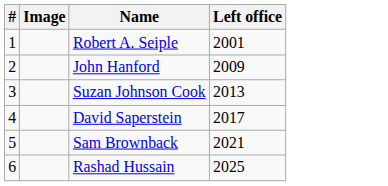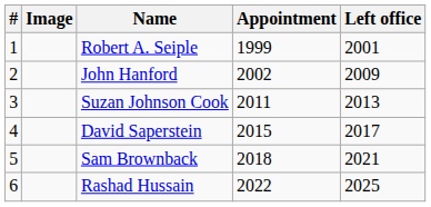 <table class="wikitable">
 <tr>
 <th>#</th>
 <th>Image</th>
 <th>Name</th>
+<th>Appointment</th>
 <th>Left office</th>
 </tr>
 <tr>
 <td>1</td>
 <td></td>
 <td><a href='#'>Robert A. Seiple</a></td>
+<td>1999</td>
 <td>2001</td>
 </tr>
 <tr>
 <td>2</td>
 <td></td>
 <td><a href='#'>John Hanford</a></td>
+<td>2002</td>
 <td>2009</td>
 </tr>
 <tr>
 <td>3</td>
 <td></td>
 <td><a href='#'>Suzan Johnson Cook</a></td>
+<td>2011</td>
 <td>2013</td>
 </tr>
 <tr>
 <td>4</td>
 <td></td>
 <td><a href='#'>David Saperstein</a></td>
+<td>2015</td>
 <td>2017</td>
 </tr>
 <tr>
 <td>5</td>
 <td></td>
 <td><a href='#'>Sam Brownback</a></td>
+<td>2018</td>
 <td>2021</td>
 </tr>
 <tr>
 <td>6</td>
 <td></td>
 <td><a href='#'>Rashad Hussain</a></td>
+<td>2022</td>
 <td>2025</td>
 </tr>
 </table>
